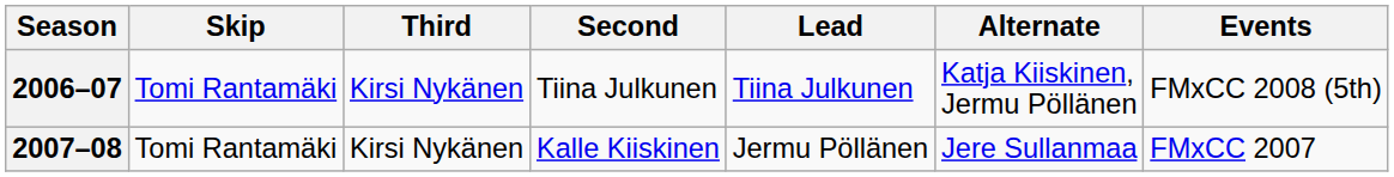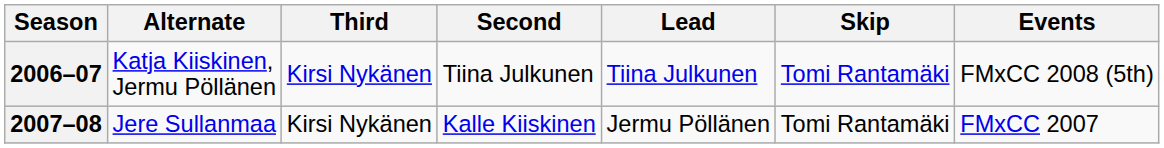 <table class="wikitable">
 <tr>
 <th scope="col">Season</th>
-<th scope="col">Skip</th>
+<th scope="col">Alternate</th>
 <th scope="col">Third</th>
 <th scope="col">Second</th>
 <th scope="col">Lead</th>
-<th scope="col">Alternate</th>
+<th scope="col">Skip</th>
 <th scope="col">Events</th>
 </tr>
 <tr>
 <th scope="row">2006–07</th>
-<td><a href='#'>Tomi Rantamäki</a></td>
+<td><a href='#'>Katja Kiiskinen</a>,<br>Jermu Pöllänen</td>
 <td><a href='#'>Kirsi Nykänen</a></td>
 <td>Tiina Julkunen</td>
 <td><a href='#'>Tiina Julkunen</a></td>
-<td><a href='#'>Katja Kiiskinen</a>,<br>Jermu Pöllänen</td>
+<td><a href='#'>Tomi Rantamäki</a></td>
 <td>FMxCC 2008 (5th)</td>
 </tr>
 <tr>
 <th scope="row">2007–08</th>
-<td>Tomi Rantamäki</td>
+<td><a href='#'>Jere Sullanmaa</a></td>
 <td>Kirsi Nykänen</td>
 <td><a href='#'>Kalle Kiiskinen</a></td>
 <td>Jermu Pöllänen</td>
-<td><a href='#'>Jere Sullanmaa</a></td>
+<td>Tomi Rantamäki</td>
 <td><a href='#'>FMxCC</a> 2007 </td>
 </tr>
 </table>
